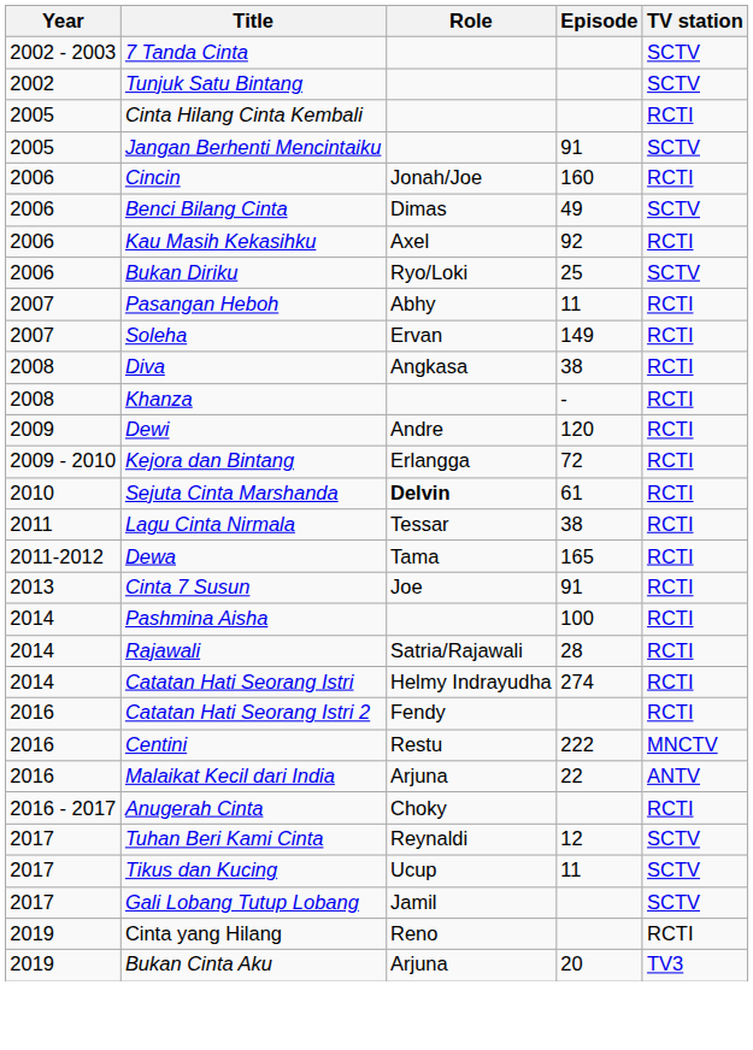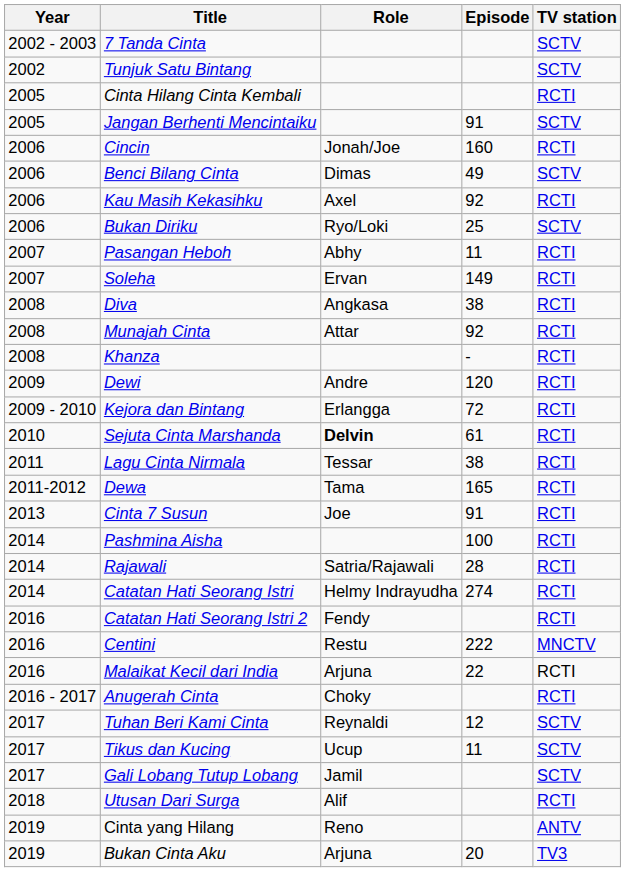 <table class="wikitable sortable">
 <tr>
 <th>Year</th>
 <th>Title</th>
 <th>Role</th>
 <th>Episode</th>
 <th>TV station</th>
 </tr>
 <tr>
 <td>2002 - 2003</td>
 <td><em><a href='#'>7 Tanda Cinta</a></em></td>
 <td></td>
 <td></td>
 <td><a href='#'>SCTV</a></td>
 </tr>
 <tr>
 <td>2002</td>
 <td><em><a href='#'>Tunjuk Satu Bintang</a></em></td>
 <td></td>
 <td></td>
 <td><a href='#'>SCTV</a></td>
 </tr>
 <tr>
 <td>2005</td>
 <td><em>Cinta Hilang Cinta Kembali</em></td>
 <td></td>
 <td></td>
 <td><a href='#'>RCTI</a></td>
 </tr>
 <tr>
 <td>2005</td>
 <td><em><a href='#'>Jangan Berhenti Mencintaiku</a></em></td>
 <td></td>
 <td>91</td>
 <td><a href='#'>SCTV</a></td>
 </tr>
 <tr>
 <td>2006</td>
 <td><em><a href='#'>Cincin</a></em></td>
 <td>Jonah/Joe</td>
 <td>160</td>
 <td><a href='#'>RCTI</a></td>
 </tr>
 <tr>
 <td>2006</td>
 <td><em><a href='#'>Benci Bilang Cinta</a></em></td>
 <td>Dimas</td>
 <td>49</td>
 <td><a href='#'>SCTV</a></td>
 </tr>
 <tr>
 <td>2006</td>
 <td><em><a href='#'>Kau Masih Kekasihku</a></em></td>
 <td>Axel</td>
 <td>92</td>
 <td><a href='#'>RCTI</a></td>
 </tr>
 <tr>
 <td>2006</td>
 <td><em><a href='#'>Bukan Diriku</a></em></td>
 <td>Ryo/Loki</td>
 <td>25</td>
 <td><a href='#'>SCTV</a></td>
 </tr>
 <tr>
 <td>2007</td>
 <td><em><a href='#'>Pasangan Heboh</a></em></td>
 <td>Abhy</td>
 <td>11</td>
 <td><a href='#'>RCTI</a></td>
 </tr>
 <tr>
 <td>2007</td>
 <td><em><a href='#'>Soleha</a></em></td>
 <td>Ervan</td>
 <td>149</td>
 <td><a href='#'>RCTI</a></td>
 </tr>
 <tr>
 <td>2008</td>
 <td><em><a href='#'>Diva</a></em></td>
 <td>Angkasa</td>
 <td>38</td>
+<td><a href='#'>RCTI</a></td>
+</tr>
+<tr>
+<td>2008</td>
+<td><em><a href='#'>Munajah Cinta</a></em></td>
+<td>Attar</td>
+<td>92</td>
 <td><a href='#'>RCTI</a></td>
 </tr>
 <tr>
 <td>2008</td>
 <td><em><a href='#'>Khanza</a></em></td>
 <td></td>
 <td>-</td>
 <td><a href='#'>RCTI</a></td>
 </tr>
 <tr>
 <td>2009</td>
 <td><em><a href='#'>Dewi</a></em></td>
 <td>Andre</td>
 <td>120</td>
 <td><a href='#'>RCTI</a></td>
 </tr>
 <tr>
 <td>2009 - 2010</td>
 <td><em><a href='#'>Kejora dan Bintang</a></em></td>
 <td>Erlangga</td>
 <td>72</td>
 <td><a href='#'>RCTI</a></td>
 </tr>
 <tr>
 <td>2010</td>
 <td><em><a href='#'>Sejuta Cinta Marshanda</a></em></td>
 <td><strong>Delvin</strong></td>
 <td>61</td>
 <td><a href='#'>RCTI</a></td>
 </tr>
 <tr>
 <td>2011</td>
 <td><em><a href='#'>Lagu Cinta Nirmala</a></em></td>
 <td>Tessar</td>
 <td>38</td>
 <td><a href='#'>RCTI</a></td>
 </tr>
 <tr>
 <td>2011-2012</td>
 <td><em><a href='#'>Dewa</a></em></td>
 <td>Tama</td>
 <td>165</td>
 <td><a href='#'>RCTI</a></td>
 </tr>
 <tr>
 <td>2013</td>
 <td><em><a href='#'>Cinta 7 Susun</a></em></td>
 <td>Joe</td>
 <td>91</td>
 <td><a href='#'>RCTI</a></td>
 </tr>
 <tr>
 <td>2014</td>
 <td><em><a href='#'>Pashmina Aisha</a></em></td>
 <td></td>
 <td>100</td>
 <td><a href='#'>RCTI</a></td>
 </tr>
 <tr>
 <td>2014</td>
 <td><em><a href='#'>Rajawali</a></em></td>
 <td>Satria/Rajawali</td>
 <td>28</td>
 <td><a href='#'>RCTI</a></td>
 </tr>
 <tr>
 <td>2014</td>
 <td><em><a href='#'>Catatan Hati Seorang Istri</a></em></td>
 <td>Helmy Indrayudha</td>
 <td>274</td>
 <td><a href='#'>RCTI</a></td>
 </tr>
 <tr>
 <td>2016</td>
 <td><em><a href='#'>Catatan Hati Seorang Istri 2</a></em></td>
 <td>Fendy</td>
 <td></td>
 <td><a href='#'>RCTI</a></td>
 </tr>
 <tr>
 <td>2016</td>
 <td><em><a href='#'>Centini</a></em></td>
 <td>Restu</td>
 <td>222</td>
 <td><a href='#'>MNCTV</a></td>
 </tr>
 <tr>
 <td>2016</td>
 <td><em><a href='#'>Malaikat Kecil dari India</a></em></td>
 <td>Arjuna</td>
 <td>22</td>
-<td><a href='#'>ANTV</a></td>
+<td>RCTI</td>
 </tr>
 <tr>
 <td>2016 - 2017</td>
 <td><em><a href='#'>Anugerah Cinta</a></em></td>
 <td>Choky</td>
 <td></td>
 <td><a href='#'>RCTI</a></td>
 </tr>
 <tr>
 <td>2017</td>
 <td><em><a href='#'>Tuhan Beri Kami Cinta</a></em></td>
 <td>Reynaldi</td>
 <td>12</td>
 <td><a href='#'>SCTV</a></td>
 </tr>
 <tr>
 <td>2017</td>
 <td><em><a href='#'>Tikus dan Kucing</a></em></td>
 <td>Ucup</td>
 <td>11</td>
 <td><a href='#'>SCTV</a></td>
 </tr>
 <tr>
 <td>2017</td>
 <td><em><a href='#'>Gali Lobang Tutup Lobang</a></em></td>
 <td>Jamil</td>
 <td></td>
 <td><a href='#'>SCTV</a></td>
 </tr>
 <tr>
+<td>2018</td>
+<td><em><a href='#'>Utusan Dari Surga</a></em></td>
+<td>Alif</td>
+<td></td>
+<td><a href='#'>RCTI</a></td>
+</tr>
+<tr>
 <td>2019</td>
 <td>Cinta yang Hilang</td>
 <td>Reno</td>
 <td></td>
-<td>RCTI</td>
+<td><a href='#'>ANTV</a></td>
 </tr>
 <tr>
 <td>2019</td>
 <td><em>Bukan Cinta Aku</em></td>
 <td>Arjuna</td>
 <td>20</td>
 <td><a href='#'>TV3</a></td>
 </tr>
 </table>
